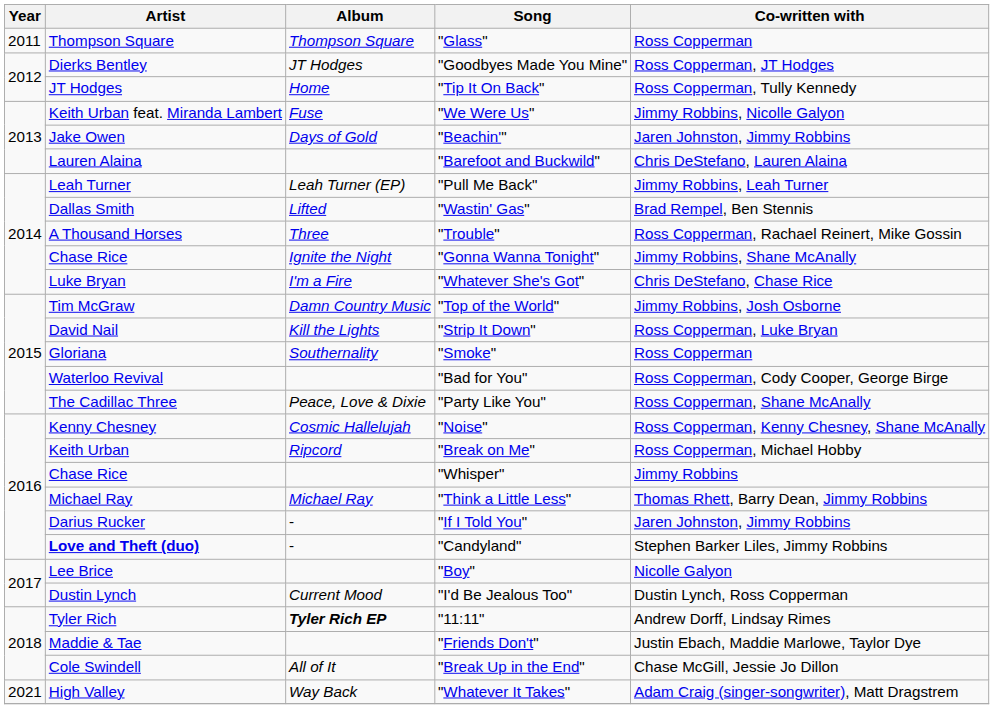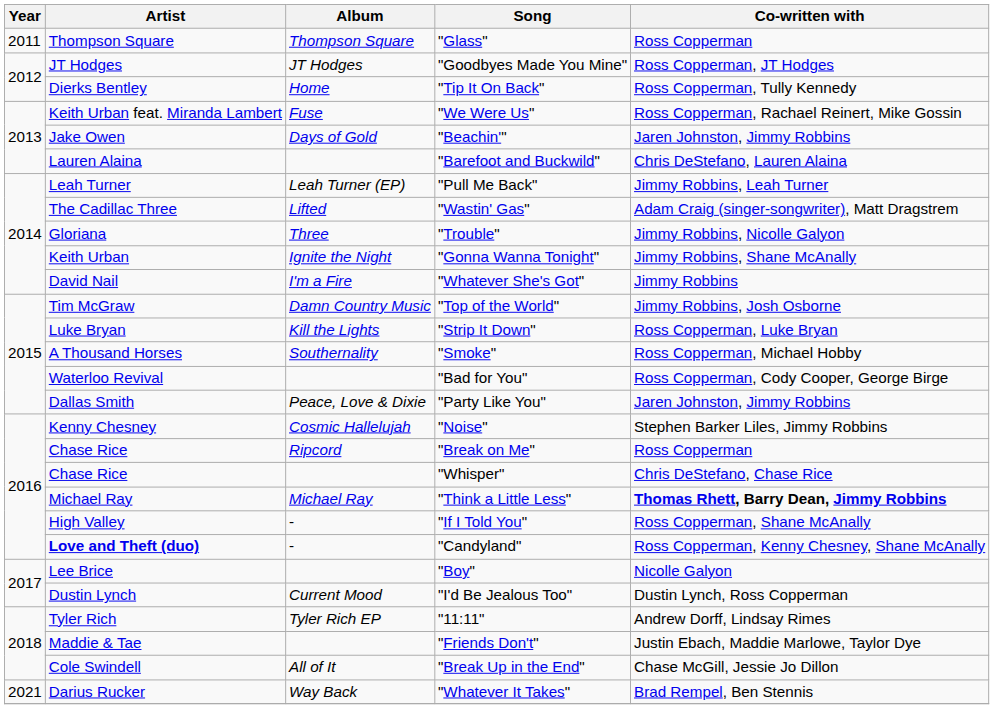 <table class="wikitable sortable">
 <tr>
 <th>Year</th>
 <th>Artist</th>
 <th>Album</th>
 <th>Song</th>
 <th>Co-written with</th>
 </tr>
 <tr>
 <td>2011</td>
 <td><a href='#'>Thompson Square</a></td>
 <td><em><a href='#'>Thompson Square</a></em></td>
 <td>"<a href='#'>Glass</a>"</td>
 <td><a href='#'>Ross Copperman</a></td>
 </tr>
 <tr>
 <td rowspan="2">2012</td>
-<td><a href='#'>Dierks Bentley</a></td>
+<td><a href='#'>JT Hodges</a></td>
 <td><em>JT Hodges</em></td>
 <td>"Goodbyes Made You Mine"</td>
 <td><a href='#'>Ross Copperman</a>, <a href='#'>JT Hodges</a></td>
 </tr>
 <tr>
-<td><a href='#'>JT Hodges</a></td>
+<td><a href='#'>Dierks Bentley</a></td>
 <td><em><a href='#'>Home</a></em></td>
 <td>"<a href='#'>Tip It On Back</a>"</td>
 <td><a href='#'>Ross Copperman</a>, Tully Kennedy</td>
 </tr>
 <tr>
 <td rowspan="3">2013</td>
 <td><a href='#'>Keith Urban</a> feat. <a href='#'>Miranda Lambert</a></td>
 <td><em><a href='#'>Fuse</a></em></td>
 <td>"<a href='#'>We Were Us</a>"</td>
-<td><a href='#'>Jimmy Robbins</a>, <a href='#'>Nicolle Galyon</a></td>
+<td><a href='#'>Ross Copperman</a>, Rachael Reinert, Mike Gossin</td>
 </tr>
 <tr>
 <td><a href='#'>Jake Owen</a></td>
 <td><em><a href='#'>Days of Gold</a></em></td>
 <td>"<a href='#'>Beachin'</a>"</td>
 <td><a href='#'>Jaren Johnston</a>, <a href='#'>Jimmy Robbins</a></td>
 </tr>
 <tr>
 <td><a href='#'>Lauren Alaina</a></td>
 <td></td>
 <td>"<a href='#'>Barefoot and Buckwild</a>"</td>
 <td><a href='#'>Chris DeStefano</a>, <a href='#'>Lauren Alaina</a></td>
 </tr>
 <tr>
 <td rowspan="5">2014</td>
 <td><a href='#'>Leah Turner</a></td>
 <td><em>Leah Turner (EP)</em></td>
 <td>"Pull Me Back"</td>
 <td><a href='#'>Jimmy Robbins</a>, <a href='#'>Leah Turner</a></td>
 </tr>
 <tr>
-<td><a href='#'>Dallas Smith</a></td>
+<td><a href='#'>The Cadillac Three</a></td>
 <td><em><a href='#'>Lifted</a></em></td>
 <td>"<a href='#'>Wastin' Gas</a>"</td>
-<td><a href='#'>Brad Rempel</a>, Ben Stennis</td>
+<td><a href='#'>Adam Craig (singer-songwriter)</a>, Matt Dragstrem</td>
 </tr>
 <tr>
-<td><a href='#'>A Thousand Horses</a></td>
+<td><a href='#'>Gloriana</a></td>
 <td><em><a href='#'>Three</a></em></td>
 <td>"<a href='#'>Trouble</a>"</td>
-<td><a href='#'>Ross Copperman</a>, Rachael Reinert, Mike Gossin</td>
+<td><a href='#'>Jimmy Robbins</a>, <a href='#'>Nicolle Galyon</a></td>
 </tr>
 <tr>
-<td><a href='#'>Chase Rice</a></td>
+<td><a href='#'>Keith Urban</a></td>
 <td><em><a href='#'>Ignite the Night</a></em></td>
 <td>"<a href='#'>Gonna Wanna Tonight</a>"</td>
 <td><a href='#'>Jimmy Robbins</a>, <a href='#'>Shane McAnally</a></td>
 </tr>
 <tr>
-<td><a href='#'>Luke Bryan</a></td>
+<td><a href='#'>David Nail</a></td>
 <td><em><a href='#'>I'm a Fire</a></em></td>
 <td>"<a href='#'>Whatever She's Got</a>"</td>
-<td><a href='#'>Chris DeStefano</a>, <a href='#'>Chase Rice</a></td>
+<td><a href='#'>Jimmy Robbins</a></td>
 </tr>
 <tr>
 <td rowspan="5">2015</td>
 <td><a href='#'>Tim McGraw</a></td>
 <td><em><a href='#'>Damn Country Music</a></em></td>
 <td>"<a href='#'>Top of the World</a>"</td>
 <td><a href='#'>Jimmy Robbins</a>, <a href='#'>Josh Osborne</a></td>
 </tr>
 <tr>
-<td><a href='#'>David Nail</a></td>
+<td><a href='#'>Luke Bryan</a></td>
 <td><em><a href='#'>Kill the Lights</a></em></td>
 <td>"<a href='#'>Strip It Down</a>"</td>
 <td><a href='#'>Ross Copperman</a>, <a href='#'>Luke Bryan</a></td>
 </tr>
 <tr>
-<td><a href='#'>Gloriana</a></td>
+<td><a href='#'>A Thousand Horses</a></td>
 <td><em><a href='#'>Southernality</a></em></td>
 <td>"<a href='#'>Smoke</a>"</td>
-<td><a href='#'>Ross Copperman</a></td>
+<td><a href='#'>Ross Copperman</a>, Michael Hobby</td>
 </tr>
 <tr>
 <td><a href='#'>Waterloo Revival</a></td>
 <td></td>
 <td>"Bad for You"</td>
 <td><a href='#'>Ross Copperman</a>, Cody Cooper, George Birge</td>
 </tr>
 <tr>
-<td><a href='#'>The Cadillac Three</a></td>
+<td><a href='#'>Dallas Smith</a></td>
 <td><em>Peace, Love & Dixie</em></td>
 <td>"Party Like You"</td>
-<td><a href='#'>Ross Copperman</a>, <a href='#'>Shane McAnally</a></td>
+<td><a href='#'>Jaren Johnston</a>, <a href='#'>Jimmy Robbins</a></td>
 </tr>
 <tr>
 <td rowspan="6">2016</td>
 <td><a href='#'>Kenny Chesney</a></td>
 <td><em><a href='#'>Cosmic Hallelujah</a></em></td>
 <td>"<a href='#'>Noise</a>"</td>
-<td><a href='#'>Ross Copperman</a>, <a href='#'>Kenny Chesney</a>, <a href='#'>Shane McAnally</a></td>
+<td>Stephen Barker Liles, Jimmy Robbins</td>
 </tr>
 <tr>
-<td><a href='#'>Keith Urban</a></td>
+<td><a href='#'>Chase Rice</a></td>
 <td><em><a href='#'>Ripcord</a></em></td>
 <td>"<a href='#'>Break on Me</a>"</td>
-<td><a href='#'>Ross Copperman</a>, Michael Hobby</td>
+<td><a href='#'>Ross Copperman</a></td>
 </tr>
 <tr>
 <td><a href='#'>Chase Rice</a></td>
 <td></td>
 <td>"Whisper"</td>
-<td><a href='#'>Jimmy Robbins</a></td>
+<td><a href='#'>Chris DeStefano</a>, <a href='#'>Chase Rice</a></td>
 </tr>
 <tr>
 <td><a href='#'>Michael Ray</a></td>
 <td><em><a href='#'>Michael Ray</a></em></td>
 <td>"<a href='#'>Think a Little Less</a>"</td>
-<td><a href='#'>Thomas Rhett</a>, Barry Dean, <a href='#'>Jimmy Robbins</a></td>
+<td><strong><a href='#'>Thomas Rhett</a>, Barry Dean, <a href='#'>Jimmy Robbins</a></strong></td>
 </tr>
 <tr>
-<td><a href='#'>Darius Rucker</a></td>
+<td><a href='#'>High Valley</a></td>
 <td>-</td>
 <td>"<a href='#'>If I Told You</a>"</td>
-<td><a href='#'>Jaren Johnston</a>, <a href='#'>Jimmy Robbins</a></td>
+<td><a href='#'>Ross Copperman</a>, <a href='#'>Shane McAnally</a></td>
 </tr>
 <tr>
 <td><strong><a href='#'>Love and Theft (duo)</a></strong></td>
 <td>-</td>
 <td>"Candyland"</td>
-<td>Stephen Barker Liles, Jimmy Robbins</td>
+<td><a href='#'>Ross Copperman</a>, <a href='#'>Kenny Chesney</a>, <a href='#'>Shane McAnally</a></td>
 </tr>
 <tr>
 <td rowspan="2">2017</td>
 <td><a href='#'>Lee Brice</a></td>
 <td></td>
 <td>"<a href='#'>Boy</a>"</td>
 <td><a href='#'>Nicolle Galyon</a></td>
 </tr>
 <tr>
 <td><a href='#'>Dustin Lynch</a></td>
 <td><em>Current Mood</em></td>
 <td>"I'd Be Jealous Too"</td>
 <td>Dustin Lynch, Ross Copperman</td>
 </tr>
 <tr>
 <td rowspan="3">2018</td>
 <td><a href='#'>Tyler Rich</a></td>
-<td><strong><em>Tyler Rich EP</em></strong></td>
+<td><em>Tyler Rich EP</em></td>
 <td>"11:11"</td>
 <td>Andrew Dorff, Lindsay Rimes</td>
 </tr>
 <tr>
 <td><a href='#'>Maddie & Tae</a></td>
 <td></td>
 <td>"<a href='#'>Friends Don't</a>"</td>
 <td>Justin Ebach, Maddie Marlowe, Taylor Dye</td>
 </tr>
 <tr>
 <td><a href='#'>Cole Swindell</a></td>
 <td><em>All of It</em></td>
 <td>"<a href='#'>Break Up in the End</a>"</td>
 <td>Chase McGill, Jessie Jo Dillon</td>
 </tr>
 <tr>
 <td>2021</td>
-<td><a href='#'>High Valley</a></td>
+<td><a href='#'>Darius Rucker</a></td>
 <td><em>Way Back</em></td>
 <td>"<a href='#'>Whatever It Takes</a>"</td>
-<td><a href='#'>Adam Craig (singer-songwriter)</a>, Matt Dragstrem</td>
+<td><a href='#'>Brad Rempel</a>, Ben Stennis</td>
 </tr>
 <tr>
 </tr>
 </table>
